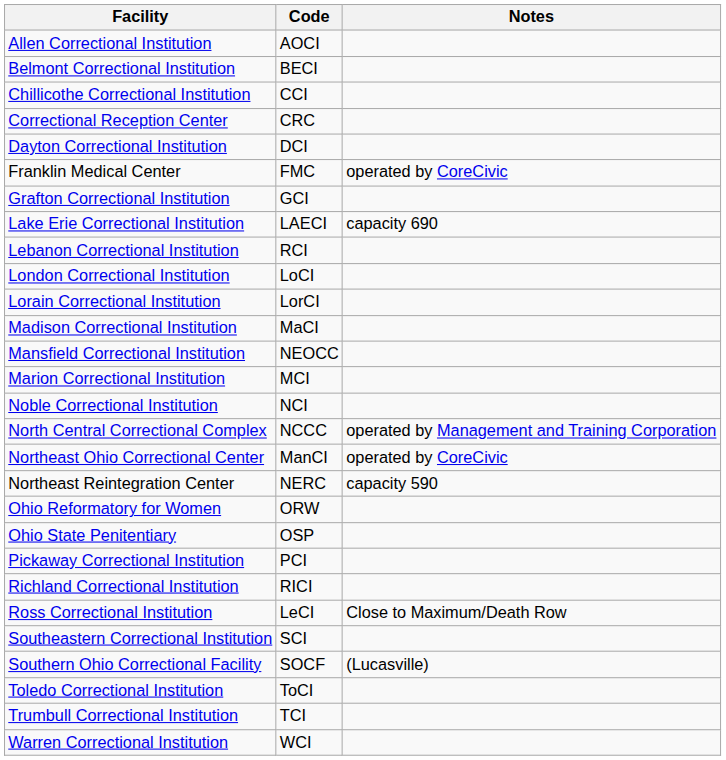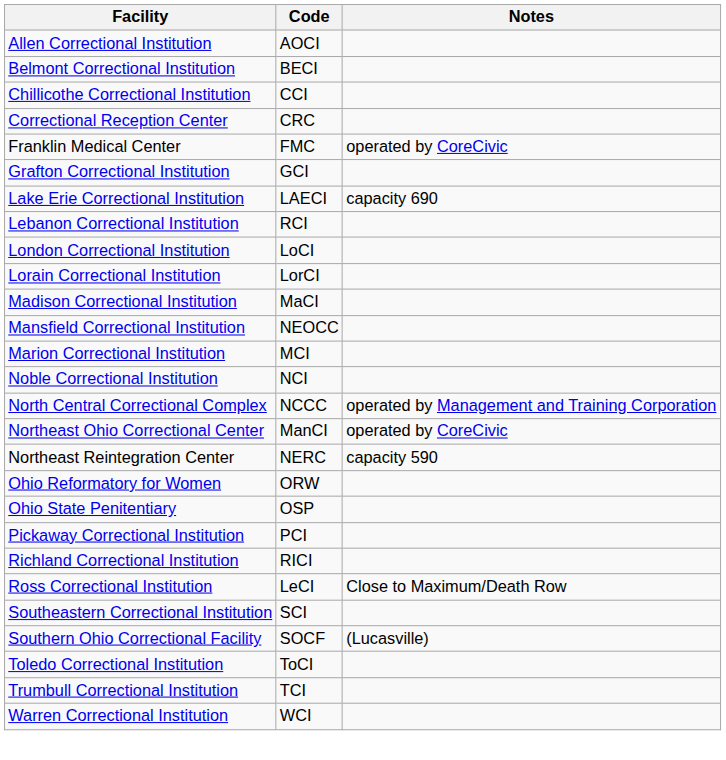 <table class="wikitable sortable">
 <tr>
 <th>Facility</th>
 <th>Code</th>
 <th>Notes</th>
 </tr>
 <tr>
 <td><a href='#'>Allen Correctional Institution</a></td>
 <td>AOCI</td>
 <td></td>
 </tr>
 <tr>
 <td><a href='#'>Belmont Correctional Institution</a></td>
 <td>BECI</td>
 <td></td>
 </tr>
 <tr>
 <td><a href='#'>Chillicothe Correctional Institution</a></td>
 <td>CCI</td>
 <td></td>
 </tr>
 <tr>
 <td><a href='#'>Correctional Reception Center</a></td>
 <td>CRC</td>
-<td></td>
-</tr>
-<tr>
-<td><a href='#'>Dayton Correctional Institution</a></td>
-<td>DCI</td>
 <td></td>
 </tr>
 <tr>
 <td>Franklin Medical Center</td>
 <td>FMC</td>
 <td>operated by <a href='#'>CoreCivic</a></td>
 </tr>
 <tr>
 <td><a href='#'>Grafton Correctional Institution</a></td>
 <td>GCI</td>
 <td></td>
 </tr>
 <tr>
 <td><a href='#'>Lake Erie Correctional Institution</a></td>
 <td>LAECI</td>
 <td>capacity 690</td>
 </tr>
 <tr>
 <td><a href='#'>Lebanon Correctional Institution</a></td>
 <td>RCI</td>
 <td></td>
 </tr>
 <tr>
 <td><a href='#'>London Correctional Institution</a></td>
 <td>LoCI</td>
 <td></td>
 </tr>
 <tr>
 <td><a href='#'>Lorain Correctional Institution</a></td>
 <td>LorCI</td>
 <td></td>
 </tr>
 <tr>
 <td><a href='#'>Madison Correctional Institution</a></td>
 <td>MaCI</td>
 <td></td>
 </tr>
 <tr>
 <td><a href='#'>Mansfield Correctional Institution</a></td>
 <td>NEOCC</td>
 <td></td>
 </tr>
 <tr>
 <td><a href='#'>Marion Correctional Institution</a></td>
 <td>MCI</td>
 <td></td>
 </tr>
 <tr>
 <td><a href='#'>Noble Correctional Institution</a></td>
 <td>NCI</td>
 <td></td>
 </tr>
 <tr>
 <td><a href='#'>North Central Correctional Complex</a></td>
 <td>NCCC</td>
 <td>operated by <a href='#'>Management and Training Corporation</a></td>
 </tr>
 <tr>
 <td><a href='#'>Northeast Ohio Correctional Center</a></td>
 <td>ManCI</td>
 <td>operated by <a href='#'>CoreCivic</a></td>
 </tr>
 <tr>
 <td>Northeast Reintegration Center</td>
 <td>NERC</td>
 <td>capacity 590</td>
 </tr>
 <tr>
 <td><a href='#'>Ohio Reformatory for Women</a></td>
 <td>ORW</td>
 <td></td>
 </tr>
 <tr>
 <td><a href='#'>Ohio State Penitentiary</a></td>
 <td>OSP</td>
 <td></td>
 </tr>
 <tr>
 <td><a href='#'>Pickaway Correctional Institution</a></td>
 <td>PCI</td>
 <td></td>
 </tr>
 <tr>
 <td><a href='#'>Richland Correctional Institution</a></td>
 <td>RICI</td>
 <td></td>
 </tr>
 <tr>
 <td><a href='#'>Ross Correctional Institution</a></td>
 <td>LeCI</td>
 <td>Close to Maximum/Death Row</td>
 </tr>
 <tr>
 <td><a href='#'>Southeastern Correctional Institution</a></td>
 <td>SCI</td>
 <td></td>
 </tr>
 <tr>
 <td><a href='#'>Southern Ohio Correctional Facility</a></td>
 <td>SOCF</td>
 <td>(Lucasville)</td>
 </tr>
 <tr>
 <td><a href='#'>Toledo Correctional Institution</a></td>
 <td>ToCI</td>
 <td></td>
 </tr>
 <tr>
 <td><a href='#'>Trumbull Correctional Institution</a></td>
 <td>TCI</td>
 <td></td>
 </tr>
 <tr>
 <td><a href='#'>Warren Correctional Institution</a></td>
 <td>WCI</td>
 <td></td>
 </tr>
 </table>
